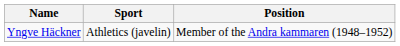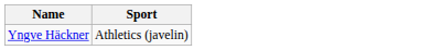 <table class="wikitable sortable">
 <tr>
 <th>Name</th>
 <th>Sport</th>
-<th>Position</th>
 </tr>
 <tr>
 <td data-sort-value="Häckner,Yngve"><a href='#'>Yngve Häckner</a></td>
 <td>Athletics (javelin)</td>
-<td>Member of the <a href='#'>Andra kammaren</a> (1948–1952)</td>
 </tr>
 </table>
